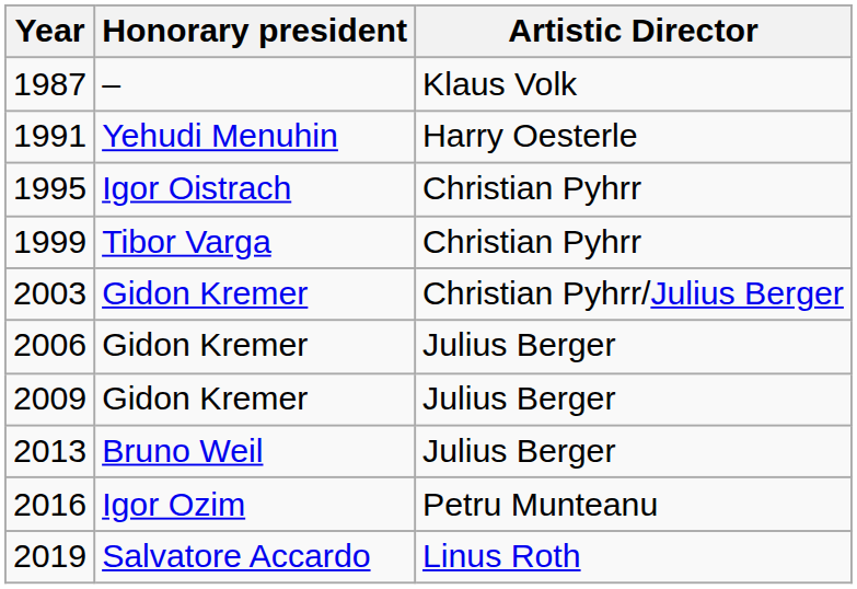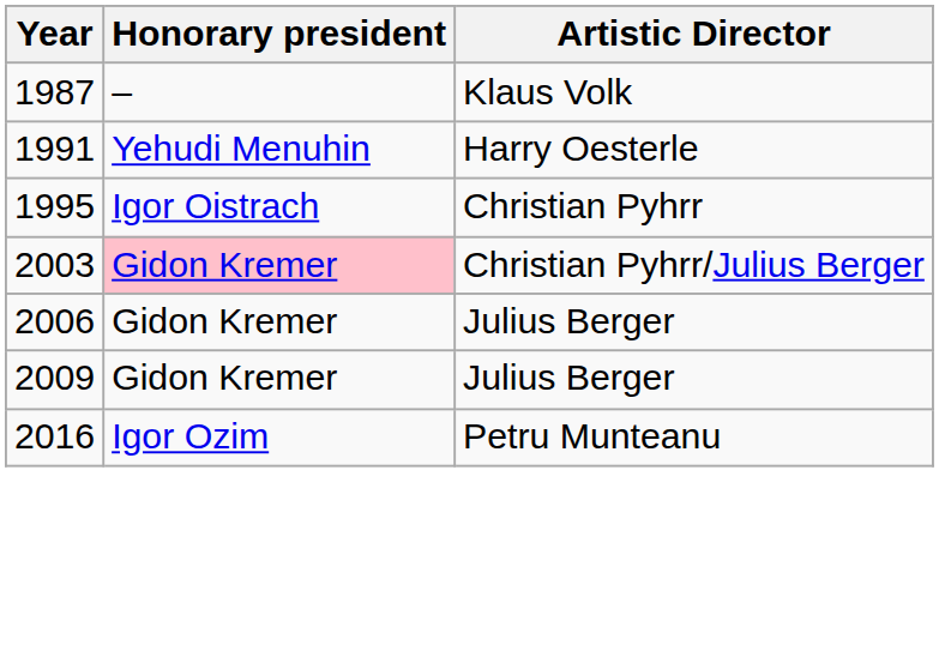 <table class="wikitable">
 <tr>
 <th>Year</th>
 <th>Honorary president</th>
 <th>Artistic Director</th>
 </tr>
 <tr>
 <td>1987</td>
 <td>–</td>
 <td>Klaus Volk</td>
 </tr>
 <tr>
 <td>1991</td>
 <td><a href='#'>Yehudi Menuhin</a></td>
 <td>Harry Oesterle</td>
 </tr>
 <tr>
 <td>1995</td>
 <td><a href='#'>Igor Oistrach</a></td>
 <td>Christian Pyhrr</td>
 </tr>
 <tr>
-<td>1999</td>
-<td><a href='#'>Tibor Varga</a></td>
-<td>Christian Pyhrr</td>
-</tr>
-<tr>
 <td>2003</td>
-<td><a href='#'>Gidon Kremer</a></td>
+<td style="background: pink;"><a href='#'>Gidon Kremer</a></td>
 <td>Christian Pyhrr/<a href='#'>Julius Berger</a></td>
 </tr>
 <tr>
 <td>2006</td>
 <td>Gidon Kremer</td>
 <td>Julius Berger</td>
 </tr>
 <tr>
 <td>2009</td>
 <td>Gidon Kremer</td>
 <td>Julius Berger</td>
 </tr>
 <tr>
-<td>2013</td>
-<td><a href='#'>Bruno Weil</a></td>
-<td>Julius Berger</td>
-</tr>
-<tr>
 <td>2016</td>
 <td><a href='#'>Igor Ozim</a></td>
 <td>Petru Munteanu</td>
 </tr>
-<tr>
-<td>2019</td>
-<td><a href='#'>Salvatore Accardo</a></td>
-<td><a href='#'>Linus Roth</a></td>
-</tr>
 </table>
